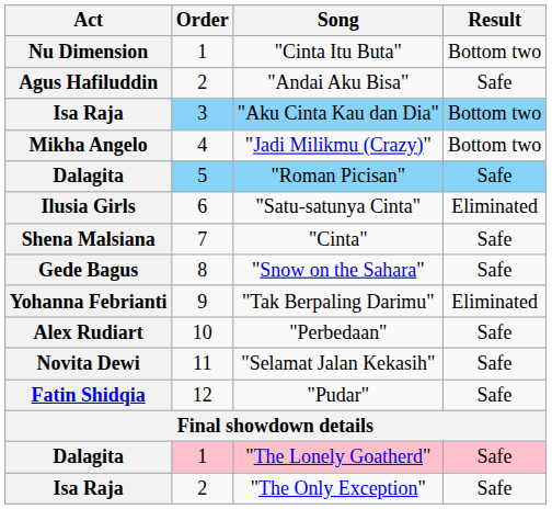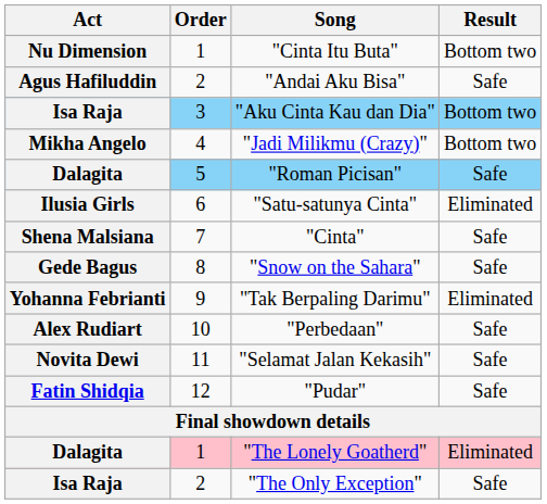 <table class="wikitable plainrowheaders" style="text-align:center;">
 <tr>
 <th scope="col">Act</th>
 <th scope="col">Order</th>
 <th scope="col">Song</th>
 <th scope="col">Result</th>
 </tr>
 <tr>
 <th scope="row">Nu Dimension</th>
 <td>1</td>
 <td>"Cinta Itu Buta"</td>
 <td>Bottom two</td>
 </tr>
 <tr>
 <th scope="row">Agus Hafiluddin</th>
 <td>2</td>
 <td>"Andai Aku Bisa"</td>
 <td>Safe</td>
 </tr>
 <tr style="background:#87D3F8;">
 <th scope="row">Isa Raja</th>
 <td>3</td>
 <td>"Aku Cinta Kau dan Dia"</td>
 <td>Bottom two</td>
 </tr>
 <tr>
 <th scope="row">Mikha Angelo</th>
 <td>4</td>
 <td>"<a href='#'>Jadi Milikmu (Crazy)</a>"</td>
 <td>Bottom two</td>
 </tr>
 <tr style="background:#87D3F8;">
 <th scope="row">Dalagita</th>
 <td>5</td>
 <td>"Roman Picisan"</td>
 <td>Safe</td>
 </tr>
 <tr>
 <th scope="row">Ilusia Girls</th>
 <td>6</td>
 <td>"Satu-satunya Cinta"</td>
 <td>Eliminated</td>
 </tr>
 <tr>
 <th scope="row">Shena Malsiana</th>
 <td>7</td>
 <td>"Cinta"</td>
 <td>Safe</td>
 </tr>
 <tr>
 <th scope="row">Gede Bagus</th>
 <td>8</td>
 <td>"<a href='#'>Snow on the Sahara</a>"</td>
 <td>Safe</td>
 </tr>
 <tr>
 <th scope="row">Yohanna Febrianti</th>
 <td>9</td>
 <td>"Tak Berpaling Darimu"</td>
 <td>Eliminated</td>
 </tr>
 <tr>
 <th scope="row">Alex Rudiart</th>
 <td>10</td>
 <td>"Perbedaan"</td>
 <td>Safe</td>
 </tr>
 <tr>
 <th scope="row">Novita Dewi</th>
 <td>11</td>
 <td>"Selamat Jalan Kekasih"</td>
 <td>Safe</td>
 </tr>
 <tr>
 <th scope="row"><a href='#'>Fatin Shidqia</a></th>
 <td>12</td>
 <td>"Pudar"</td>
 <td>Safe</td>
 </tr>
 <tr>
 <th colspan="4">Final showdown details</th>
 </tr>
 <tr style="background:pink;">
 <th scope="row">Dalagita</th>
 <td>1</td>
 <td>"<a href='#'>The Lonely Goatherd</a>"</td>
-<td>Safe</td>
+<td>Eliminated</td>
 </tr>
 <tr>
 <th scope="row">Isa Raja</th>
 <td>2</td>
 <td>"<a href='#'>The Only Exception</a>"</td>
 <td>Safe</td>
 </tr>
 </table>
